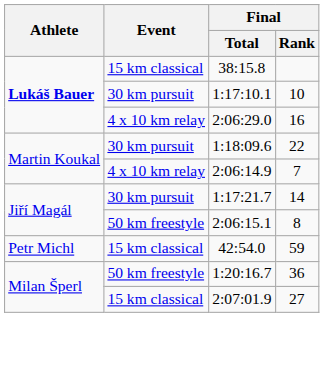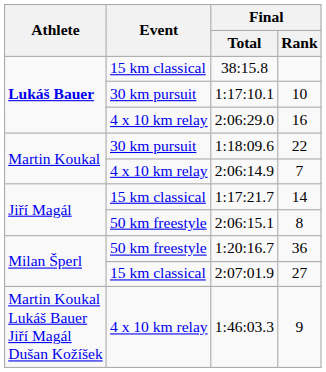 <table class="wikitable" style="font-size:90%">
 <tr>
 <th rowspan="2">Athlete</th>
 <th rowspan="2">Event</th>
 <th colspan="2">Final</th>
 </tr>
 <tr>
 <th>Total</th>
 <th>Rank</th>
 </tr>
 <tr>
 <td rowspan=3><strong><a href='#'>Lukáš Bauer</a></strong></td>
 <td><a href='#'>15 km classical</a></td>
 <td align="center">38:15.8</td>
 <td align="center"></td>
 </tr>
 <tr>
 <td><a href='#'>30 km pursuit</a></td>
 <td align="center">1:17:10.1</td>
 <td align="center">10</td>
 </tr>
 <tr>
 <td><a href='#'>4 x 10 km relay</a></td>
 <td align="center">2:06:29.0</td>
 <td align="center">16</td>
 </tr>
 <tr>
 <td rowspan=2><a href='#'>Martin Koukal</a></td>
 <td><a href='#'>30 km pursuit</a></td>
 <td align="center">1:18:09.6</td>
 <td align="center">22</td>
 </tr>
 <tr>
 <td><a href='#'>4 x 10 km relay</a></td>
 <td align="center">2:06:14.9</td>
 <td align="center">7</td>
 </tr>
 <tr>
 <td rowspan=2><a href='#'>Jiří Magál</a></td>
-<td><a href='#'>30 km pursuit</a></td>
+<td><a href='#'>15 km classical</a></td>
 <td align="center">1:17:21.7</td>
 <td align="center">14</td>
 </tr>
 <tr>
 <td><a href='#'>50 km freestyle</a></td>
 <td align="center">2:06:15.1</td>
 <td align="center">8</td>
-</tr>
-<tr>
-<td><a href='#'>Petr Michl</a></td>
-<td><a href='#'>15 km classical</a></td>
-<td align="center">42:54.0</td>
-<td align="center">59</td>
 </tr>
 <tr>
 <td rowspan=2><a href='#'>Milan Šperl</a></td>
 <td><a href='#'>50 km freestyle</a></td>
 <td align="center">1:20:16.7</td>
 <td align="center">36</td>
 </tr>
 <tr>
 <td><a href='#'>15 km classical</a></td>
 <td align="center">2:07:01.9</td>
 <td align="center">27</td>
 </tr>
+<tr>
+<td><a href='#'>Martin Koukal</a><br><a href='#'>Lukáš Bauer</a><br><a href='#'>Jiří Magál</a><br><a href='#'>Dušan Kožíšek</a></td>
+<td><a href='#'>4 x 10 km relay</a></td>
+<td align="center">1:46:03.3</td>
+<td align="center">9</td>
+</tr>
 </table>
